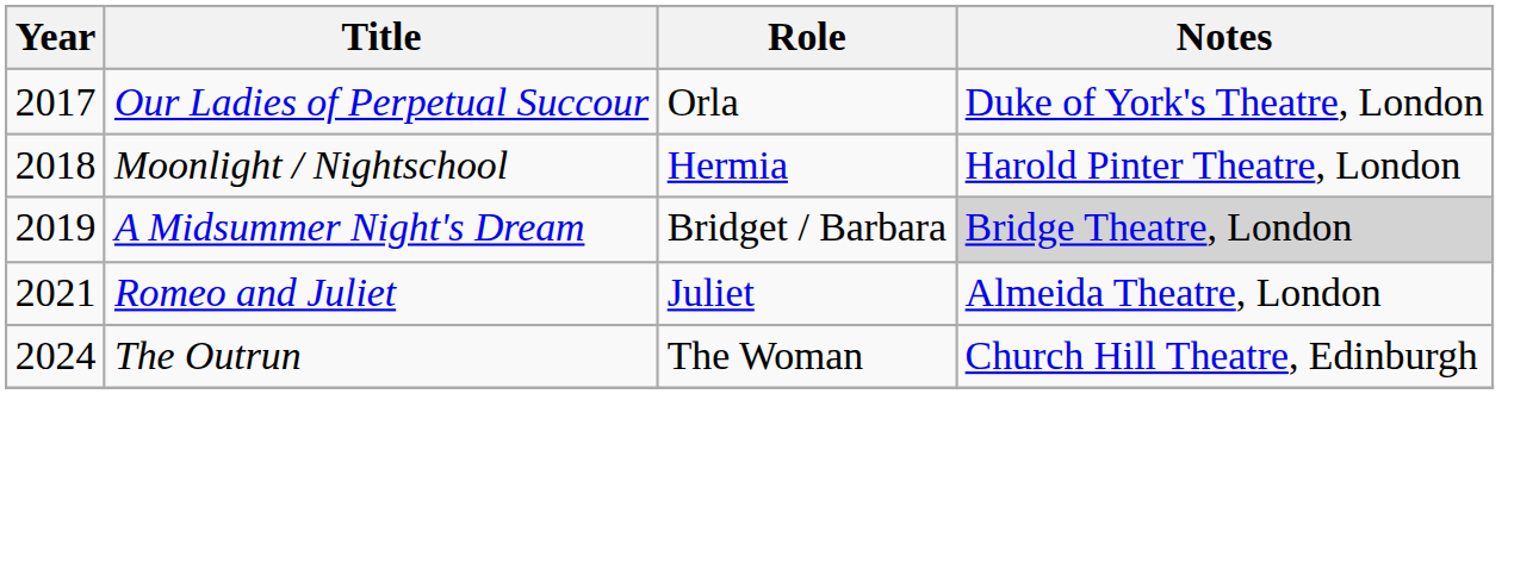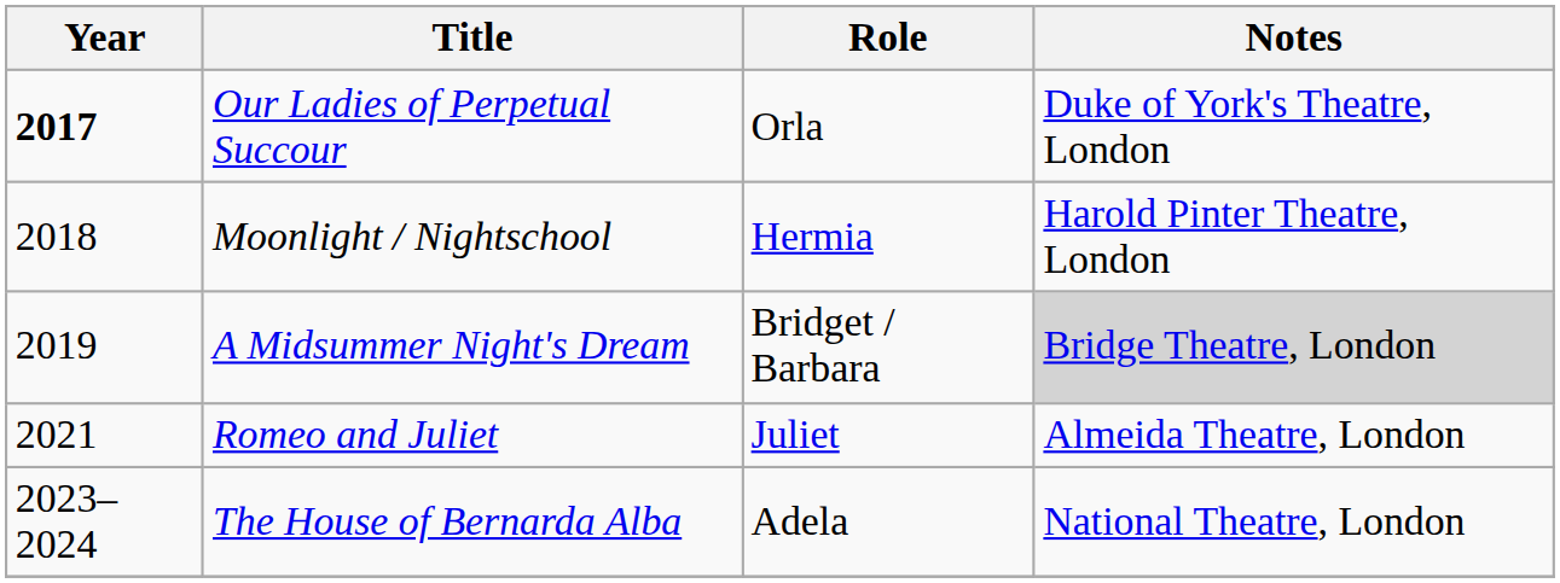 <table class="wikitable sortable">
 <tr>
 <th>Year</th>
 <th>Title</th>
 <th>Role</th>
 <th class="unsortable">Notes</th>
 </tr>
 <tr>
-<td>2017</td>
+<td><strong>2017</strong></td>
 <td><em><a href='#'>Our Ladies of Perpetual Succour</a></em></td>
 <td>Orla</td>
 <td><a href='#'>Duke of York's Theatre</a>, London</td>
 </tr>
 <tr>
 <td>2018</td>
 <td><em>Moonlight / Nightschool</em></td>
 <td><a href='#'>Hermia</a></td>
 <td><a href='#'>Harold Pinter Theatre</a>, London</td>
 </tr>
 <tr>
 <td>2019</td>
 <td><em><a href='#'>A Midsummer Night's Dream</a></em></td>
 <td>Bridget / Barbara</td>
 <td style="background: lightgrey;"><a href='#'>Bridge Theatre</a>, London</td>
 </tr>
 <tr>
 <td>2021</td>
 <td><em><a href='#'>Romeo and Juliet</a></em></td>
 <td><a href='#'>Juliet</a></td>
 <td><a href='#'>Almeida Theatre</a>, London</td>
 </tr>
 <tr>
-<td>2024</td>
-<td><em>The Outrun</em></td>
-<td>The Woman</td>
-<td><a href='#'>Church Hill Theatre</a>, Edinburgh</td>
+<td>2023–2024</td>
+<td><em><a href='#'>The House of Bernarda Alba</a></em></td>
+<td>Adela</td>
+<td><a href='#'>National Theatre</a>, London</td>
 </tr>
 <tr>
 </tr>
 </table>
